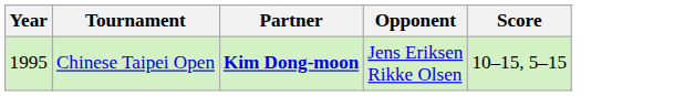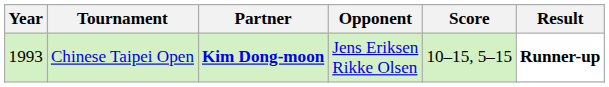 <table class="sortable wikitable" style="font-size: 90%;">
 <tr>
 <th>Year</th>
 <th>Tournament</th>
 <th>Partner</th>
 <th>Opponent</th>
 <th>Score</th>
+<th>Result</th>
 </tr>
 <tr style="background:#D4F1C5">
-<td align="center">1995</td>
+<td align="center">1993</td>
 <td align="left"><a href='#'>Chinese Taipei Open</a></td>
 <td align="left"><strong> <a href='#'>Kim Dong-moon</a></strong></td>
 <td align="left"> <a href='#'>Jens Eriksen</a> <br>  <a href='#'>Rikke Olsen</a></td>
 <td align="left">10–15, 5–15</td>
+<td style="text-align:left; background:white"> <strong>Runner-up</strong></td>
 </tr>
 </table>
